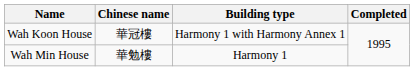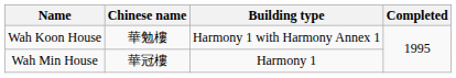 <table class="wikitable" style="text-align: center">
 <tr>
 <th>Name</th>
 <th>Chinese name</th>
 <th>Building type</th>
 <th>Completed</th>
 </tr>
 <tr>
 <td>Wah Koon House</td>
-<td>華冠樓</td>
+<td>華勉樓</td>
 <td>Harmony 1 with Harmony Annex 1</td>
 <td rowspan="2">1995</td>
 </tr>
 <tr>
 <td>Wah Min House</td>
-<td>華勉樓</td>
+<td>華冠樓</td>
 <td>Harmony 1</td>
 </tr>
 </table>
